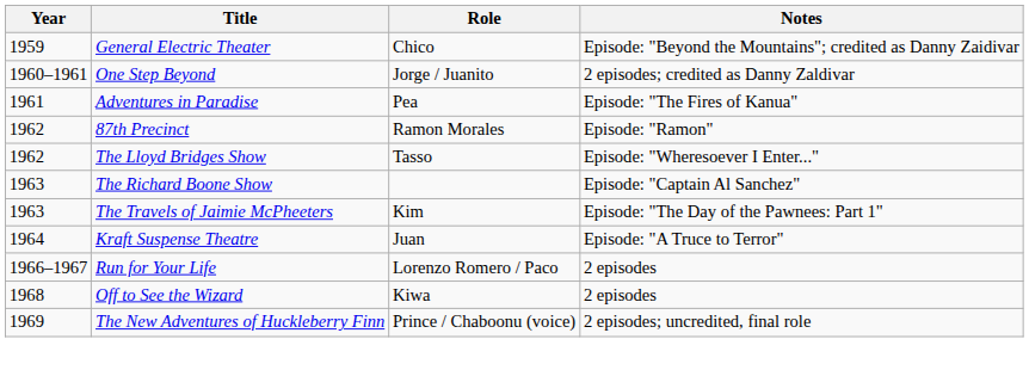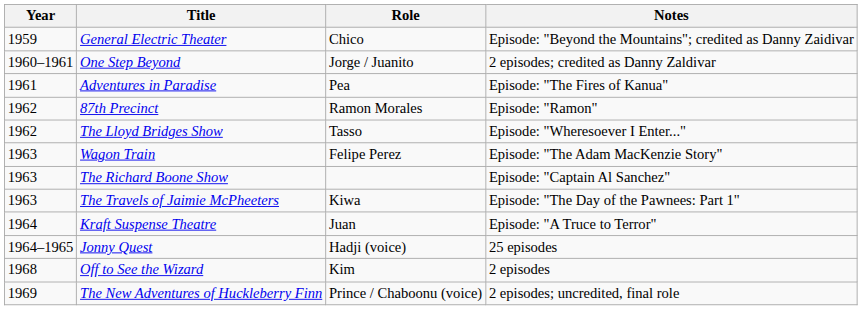 <table class="wikitable sortable">
 <tr>
 <th>Year</th>
 <th>Title</th>
 <th>Role</th>
 <th>Notes</th>
 </tr>
 <tr>
 <td>1959</td>
 <td><em><a href='#'>General Electric Theater</a></em></td>
 <td>Chico</td>
 <td>Episode: "Beyond the Mountains"; credited as Danny Zaidivar</td>
 </tr>
 <tr>
 <td>1960–1961</td>
 <td><em><a href='#'>One Step Beyond</a></em></td>
 <td>Jorge / Juanito</td>
 <td>2 episodes; credited as Danny Zaldivar</td>
 </tr>
 <tr>
 <td>1961</td>
 <td><em><a href='#'>Adventures in Paradise</a></em></td>
 <td>Pea</td>
 <td>Episode: "The Fires of Kanua"</td>
 </tr>
 <tr>
 <td>1962</td>
 <td><em><a href='#'>87th Precinct</a></em></td>
 <td>Ramon Morales</td>
 <td>Episode: "Ramon"</td>
 </tr>
 <tr>
 <td>1962</td>
 <td><em><a href='#'>The Lloyd Bridges Show</a></em></td>
 <td>Tasso</td>
 <td>Episode: "Wheresoever I Enter..."</td>
 </tr>
 <tr>
 <td>1963</td>
+<td><em><a href='#'>Wagon Train</a></em></td>
+<td>Felipe Perez</td>
+<td>Episode: "The Adam MacKenzie Story"</td>
+</tr>
+<tr>
+<td>1963</td>
 <td><em><a href='#'>The Richard Boone Show</a></em></td>
 <td></td>
 <td>Episode: "Captain Al Sanchez"</td>
 </tr>
 <tr>
 <td>1963</td>
 <td><em><a href='#'>The Travels of Jaimie McPheeters</a></em></td>
-<td>Kim</td>
+<td>Kiwa</td>
 <td>Episode: "The Day of the Pawnees: Part 1"</td>
 </tr>
 <tr>
 <td>1964</td>
 <td><em><a href='#'>Kraft Suspense Theatre</a></em></td>
 <td>Juan</td>
 <td>Episode: "A Truce to Terror"</td>
 </tr>
 <tr>
-<td>1966–1967</td>
-<td><em><a href='#'>Run for Your Life</a></em></td>
-<td>Lorenzo Romero / Paco</td>
-<td>2 episodes</td>
+<td>1964–1965</td>
+<td><em><a href='#'>Jonny Quest</a></em></td>
+<td>Hadji (voice)</td>
+<td>25 episodes</td>
 </tr>
 <tr>
 <td>1968</td>
 <td><em><a href='#'>Off to See the Wizard</a></em></td>
-<td>Kiwa</td>
+<td>Kim</td>
 <td>2 episodes</td>
 </tr>
 <tr>
 <td>1969</td>
 <td><em><a href='#'>The New Adventures of Huckleberry Finn</a></em></td>
 <td>Prince / Chaboonu (voice)</td>
 <td>2 episodes; uncredited, final role</td>
 </tr>
 </table>
